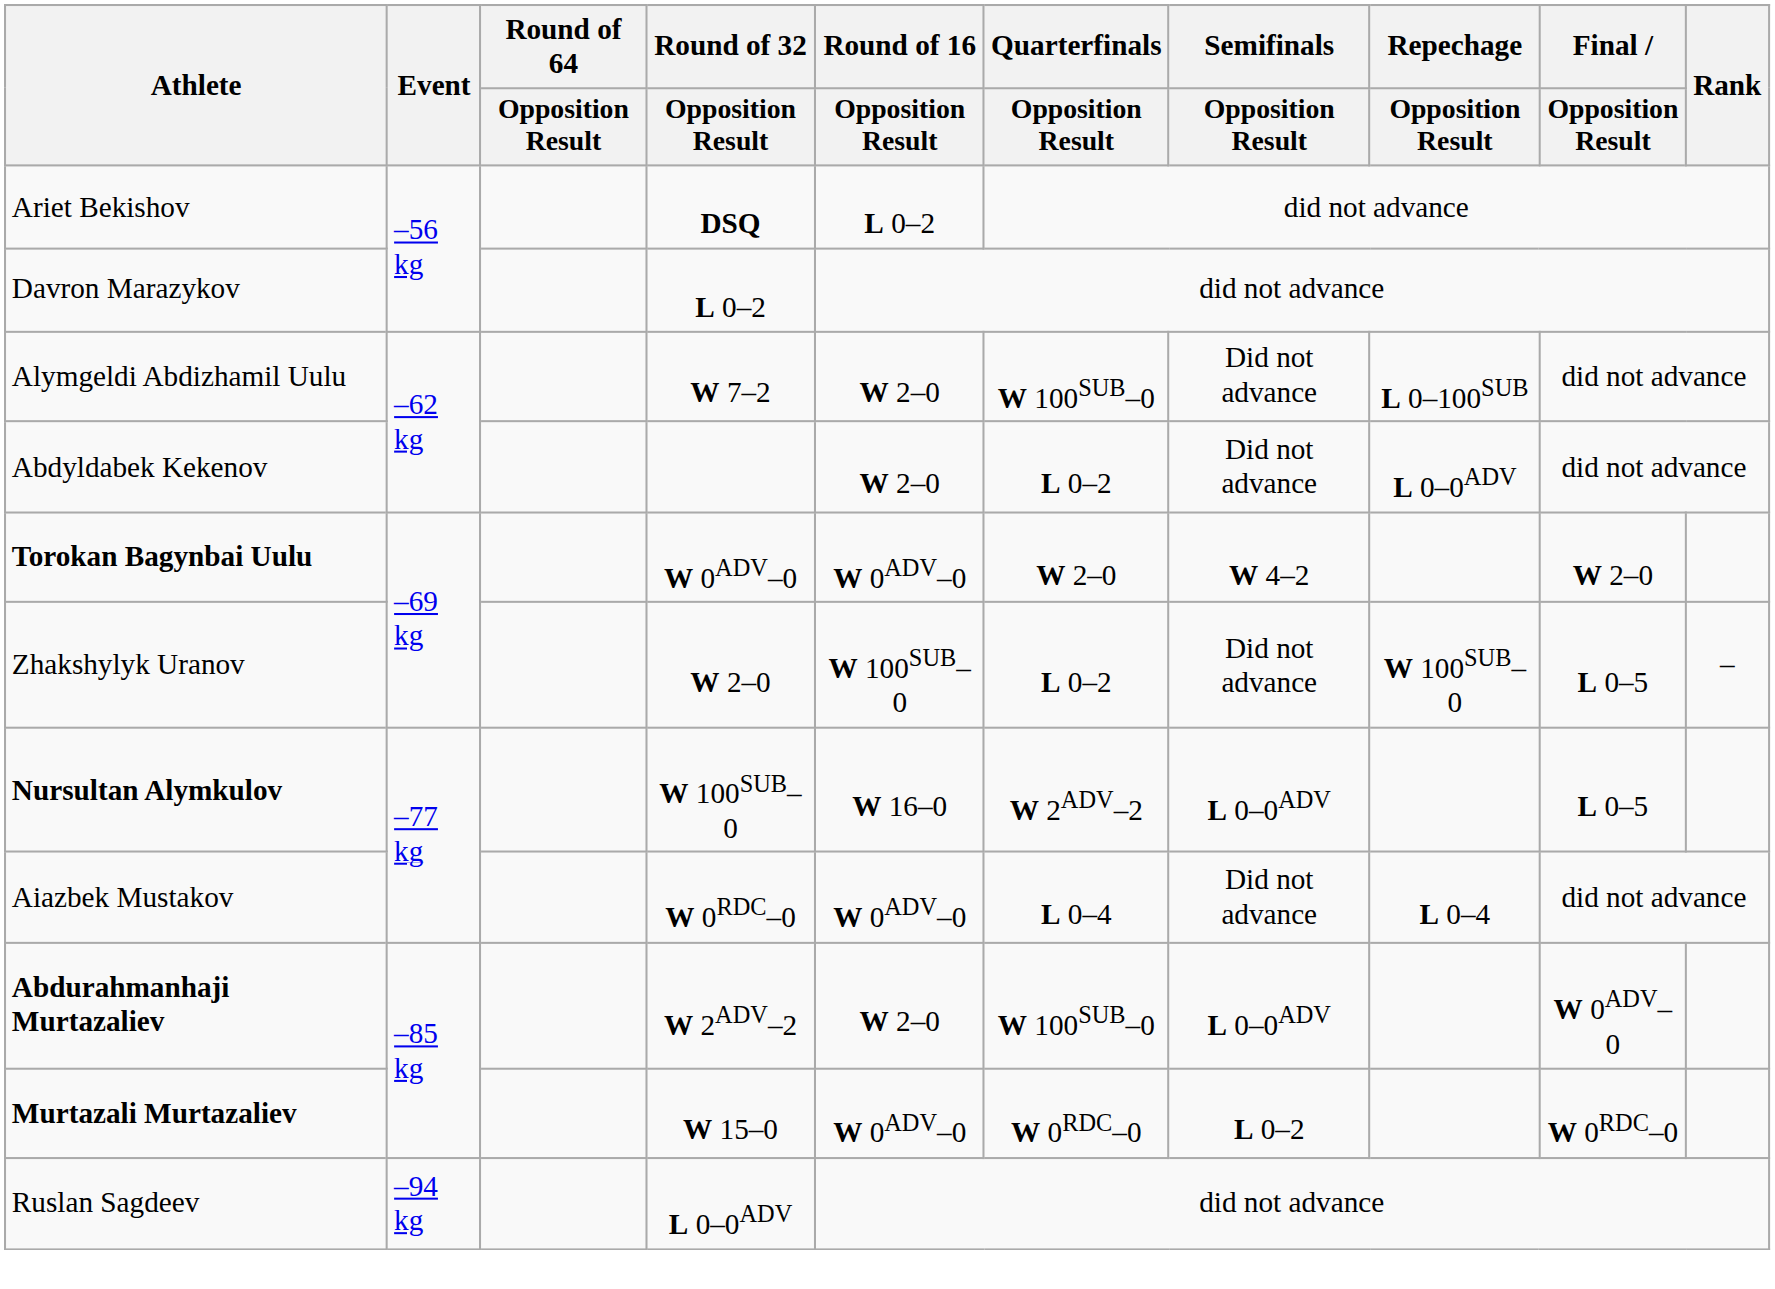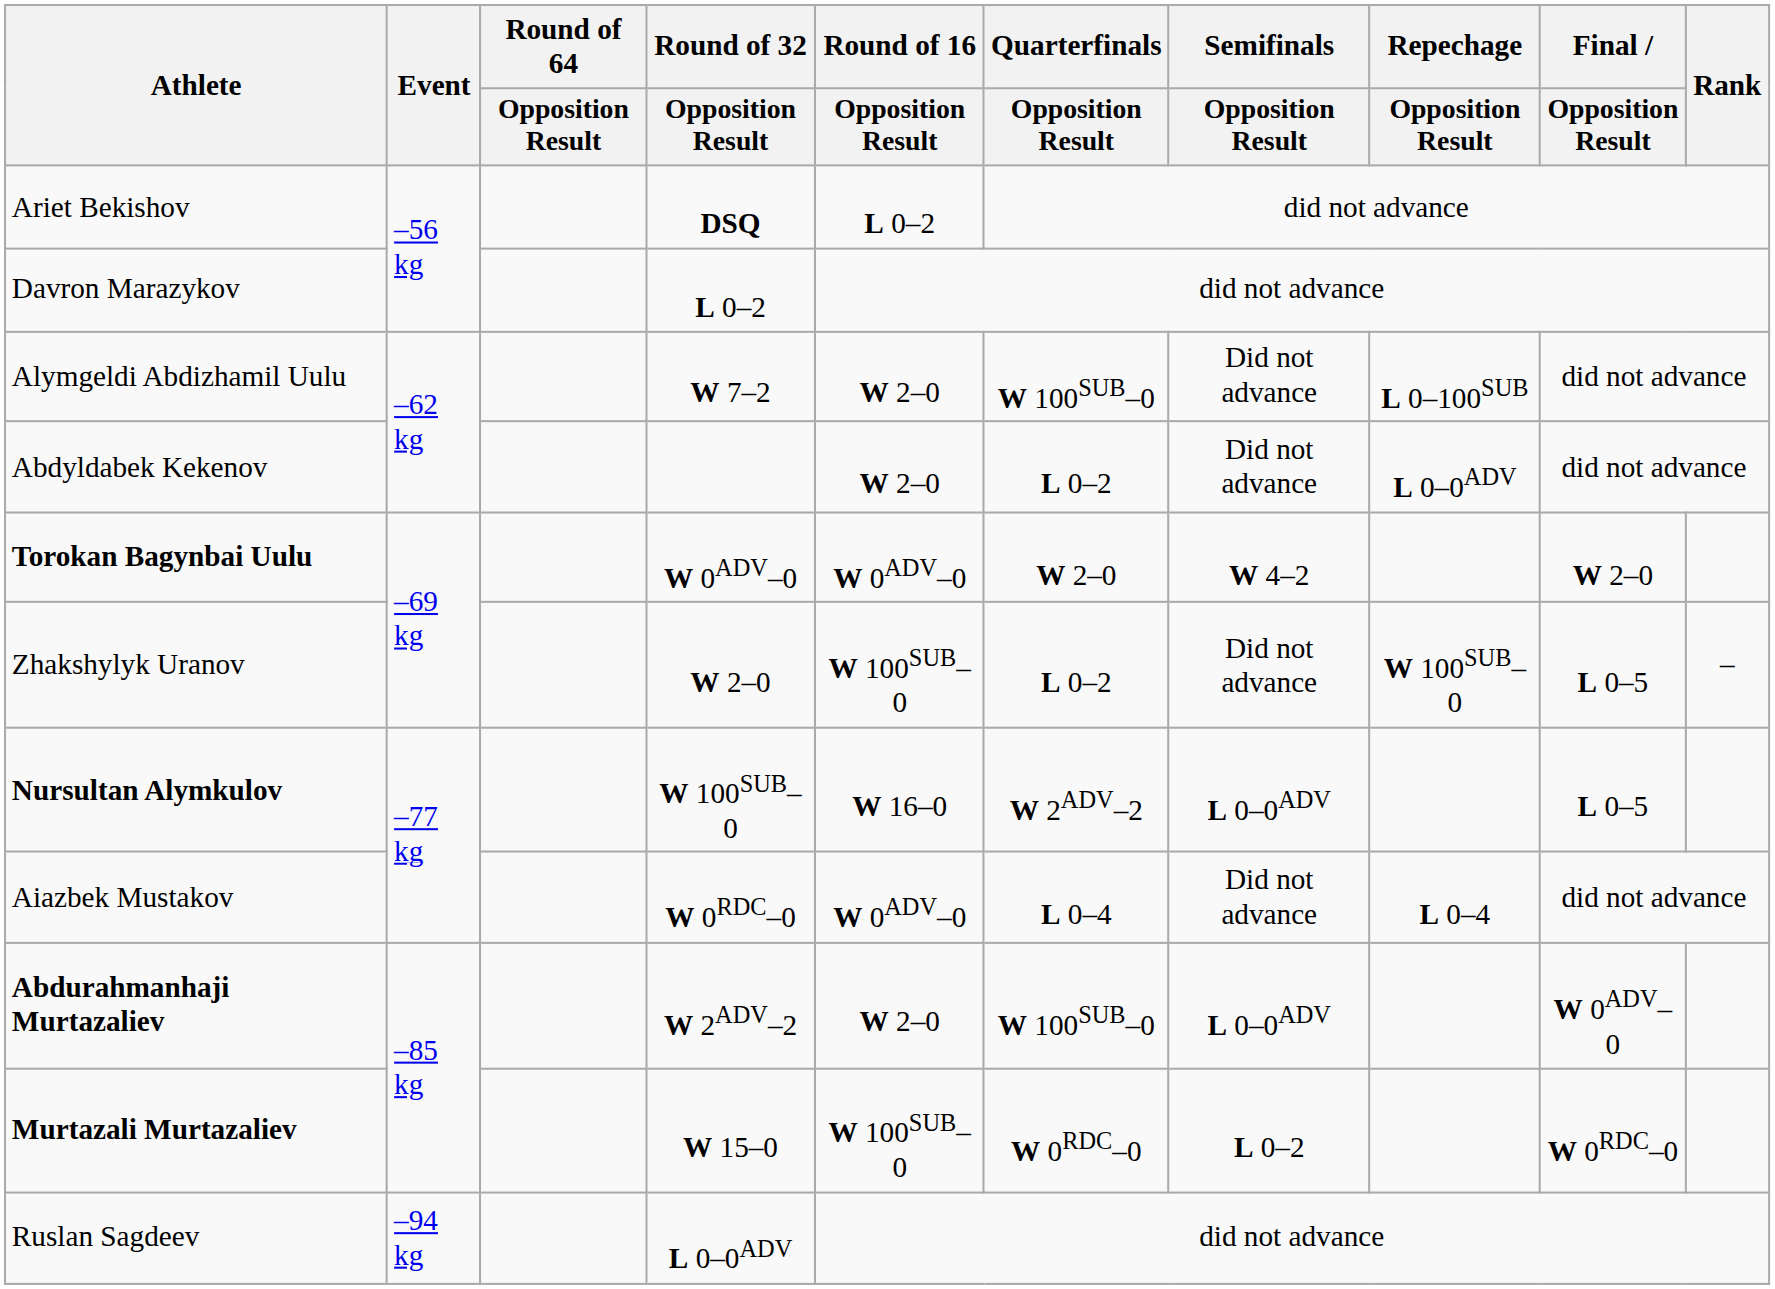 <table class=wikitable style=font-size:90%;text-align:center>
 <tr>
 <th rowspan="2">Athlete</th>
 <th rowspan="2">Event</th>
 <th>Round of 64</th>
 <th>Round of 32</th>
 <th>Round of 16</th>
 <th>Quarterfinals</th>
 <th>Semifinals</th>
 <th>Repechage</th>
 <th>Final / </th>
 <th rowspan=2>Rank</th>
 </tr>
 <tr style="font-size:95%">
 <th>Opposition<br>Result</th>
 <th>Opposition<br>Result</th>
 <th>Opposition<br>Result</th>
 <th>Opposition<br>Result</th>
 <th>Opposition<br>Result</th>
 <th>Opposition<br>Result</th>
 <th>Opposition<br>Result</th>
 </tr>
 <tr>
 <td align=left>Ariet Bekishov</td>
 <td align=left rowspan=2><a href='#'>–56 kg</a></td>
 <td></td>
 <td><br><strong>DSQ</strong></td>
 <td><br><strong>L</strong> 0–2</td>
 <td colspan=5>did not advance</td>
 </tr>
 <tr>
 <td align=left>Davron Marazykov</td>
 <td></td>
 <td><br><strong>L</strong> 0–2</td>
 <td colspan=6>did not advance</td>
 </tr>
 <tr>
 <td align=left>Alymgeldi Abdizhamil Uulu</td>
 <td align=left rowspan=2><a href='#'>–62 kg</a></td>
 <td></td>
 <td><br><strong>W</strong> 7–2</td>
 <td><br><strong>W</strong> 2–0</td>
 <td><br><strong>W</strong> 100<sup>SUB</sup>–0</td>
 <td>Did not advance</td>
 <td><br><strong>L</strong> 0–100<sup>SUB</sup></td>
 <td colspan=2>did not advance</td>
 </tr>
 <tr>
 <td align=left>Abdyldabek Kekenov</td>
 <td></td>
 <td></td>
 <td><br><strong>W</strong> 2–0</td>
 <td><br><strong>L</strong> 0–2</td>
 <td>Did not advance</td>
 <td><br><strong>L</strong> 0–0<sup>ADV</sup></td>
 <td colspan=2>did not advance</td>
 </tr>
 <tr>
 <td align=left><strong>Torokan Bagynbai Uulu</strong></td>
 <td align=left rowspan=2><a href='#'>–69 kg</a></td>
 <td></td>
 <td><br><strong>W</strong> 0<sup>ADV</sup>–0</td>
 <td><br><strong>W</strong> 0<sup>ADV</sup>–0</td>
 <td><br><strong>W</strong> 2–0</td>
 <td><br><strong>W</strong> 4–2</td>
 <td></td>
 <td><br><strong>W</strong> 2–0</td>
 <td></td>
 </tr>
 <tr>
 <td align=left>Zhakshylyk Uranov</td>
 <td></td>
 <td><br><strong>W</strong> 2–0</td>
 <td><br><strong>W</strong> 100<sup>SUB</sup>–0</td>
 <td><br><strong>L</strong> 0–2</td>
 <td>Did not advance</td>
 <td><br><strong>W</strong> 100<sup>SUB</sup>–0</td>
 <td><br><strong>L</strong> 0–5</td>
 <td>–</td>
 </tr>
 <tr>
 <td align=left><strong>Nursultan Alymkulov</strong></td>
 <td align=left rowspan=2><a href='#'>–77 kg</a></td>
 <td></td>
 <td><br><strong>W</strong> 100<sup>SUB</sup>–0</td>
 <td><br><strong>W</strong> 16–0</td>
 <td><br><strong>W</strong> 2<sup>ADV</sup>–2</td>
 <td><br><strong>L</strong> 0–0<sup>ADV</sup></td>
 <td></td>
 <td><br><strong>L</strong> 0–5</td>
 <td></td>
 </tr>
 <tr>
 <td align=left>Aiazbek Mustakov</td>
 <td></td>
 <td><br><strong>W</strong> 0<sup>RDC</sup>–0</td>
 <td><br><strong>W</strong> 0<sup>ADV</sup>–0</td>
 <td><br><strong>L</strong> 0–4</td>
 <td>Did not advance</td>
 <td><br><strong>L</strong> 0–4</td>
 <td colspan=2>did not advance</td>
 </tr>
 <tr>
 <td align=left><strong>Abdurahmanhaji Murtazaliev</strong></td>
 <td align=left rowspan=2><a href='#'>–85 kg</a></td>
 <td></td>
 <td><br><strong>W</strong> 2<sup>ADV</sup>–2</td>
 <td><br><strong>W</strong> 2–0</td>
 <td><br><strong>W</strong> 100<sup>SUB</sup>–0</td>
 <td><br><strong>L</strong> 0–0<sup>ADV</sup></td>
 <td></td>
 <td><br><strong>W</strong> 0<sup>ADV</sup>–0</td>
 <td></td>
 </tr>
 <tr>
 <td align=left><strong>Murtazali Murtazaliev</strong></td>
 <td></td>
 <td><br><strong>W</strong> 15–0</td>
-<td><br><strong>W</strong> 0<sup>ADV</sup>–0</td>
+<td><br><strong>W</strong> 100<sup>SUB</sup>–0</td>
 <td><br><strong>W</strong> 0<sup>RDC</sup>–0</td>
 <td><br><strong>L</strong> 0–2</td>
 <td></td>
 <td><br><strong>W</strong> 0<sup>RDC</sup>–0</td>
 <td></td>
 </tr>
 <tr>
 <td align=left>Ruslan Sagdeev</td>
 <td align=left><a href='#'>–94 kg</a></td>
 <td></td>
 <td><br><strong>L</strong> 0–0<sup>ADV</sup></td>
 <td colspan=6>did not advance</td>
 </tr>
 </table>
